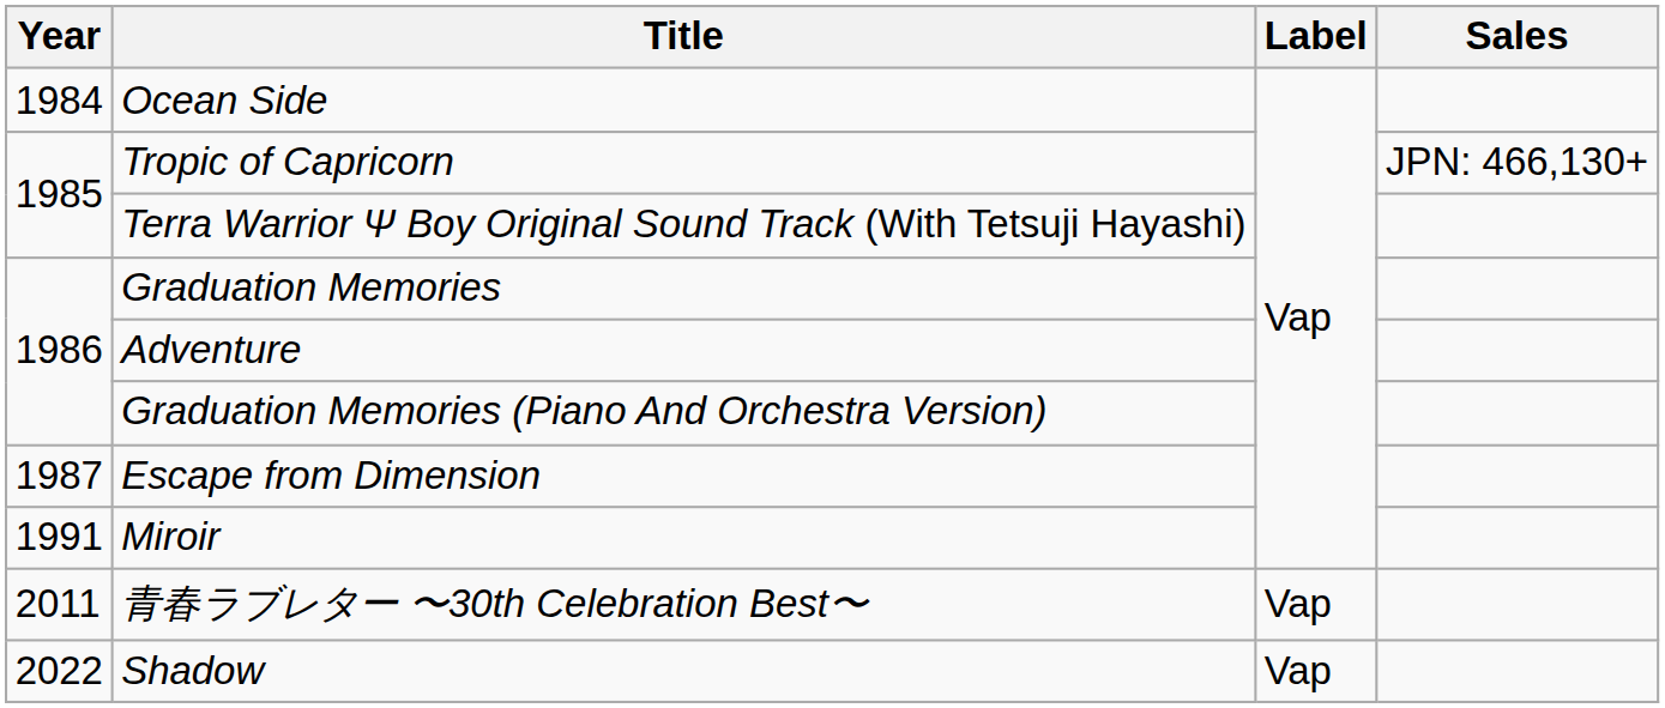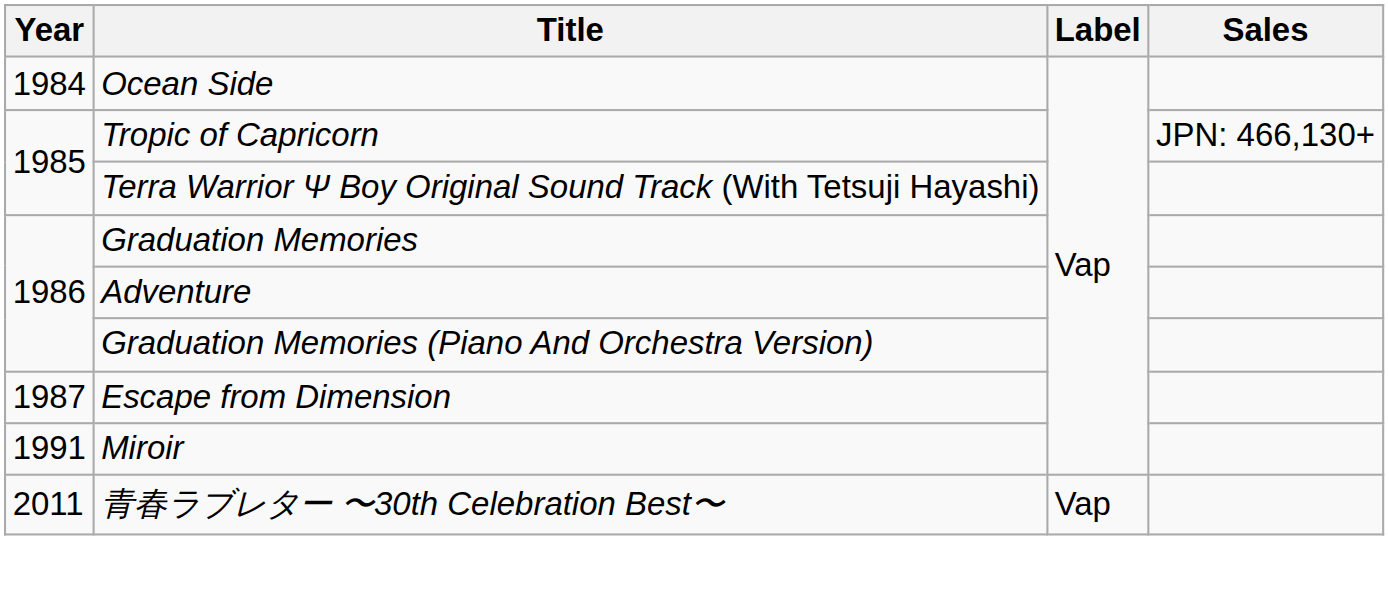 <table class="wikitable">
 <tr>
 <th>Year</th>
 <th>Title</th>
 <th>Label</th>
 <th>Sales</th>
 </tr>
 <tr>
 <td>1984</td>
 <td><em>Ocean Side</em></td>
 <td rowspan=8>Vap</td>
 <td></td>
 </tr>
 <tr>
 <td rowspan=2>1985</td>
 <td><em>Tropic of Capricorn</em></td>
 <td>JPN: 466,130+</td>
 </tr>
 <tr>
 <td><em>Terra Warrior Ψ Boy Original Sound Track</em> (With Tetsuji Hayashi)</td>
 <td></td>
 </tr>
 <tr>
 <td rowspan=3>1986</td>
 <td><em>Graduation Memories</em></td>
 <td></td>
 </tr>
 <tr>
 <td><em>Adventure</em></td>
 <td></td>
 </tr>
 <tr>
 <td><em>Graduation Memories (Piano And Orchestra Version)</em></td>
 <td></td>
 </tr>
 <tr>
 <td>1987</td>
 <td><em>Escape from Dimension</em></td>
 <td></td>
 </tr>
 <tr>
 <td>1991</td>
 <td><em>Miroir</em></td>
 <td></td>
 </tr>
 <tr>
 <td>2011</td>
 <td><em>青春ラブレター 〜30th Celebration Best〜</em></td>
 <td>Vap</td>
 <td></td>
 </tr>
-<tr>
-<td>2022</td>
-<td><em>Shadow</em></td>
-<td>Vap</td>
-<td></td>
-</tr>
 </table>
